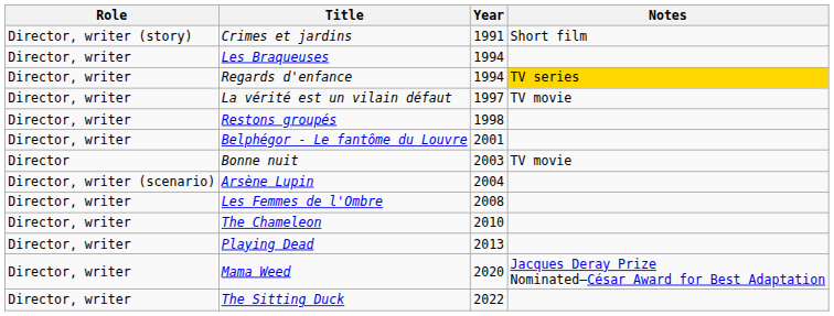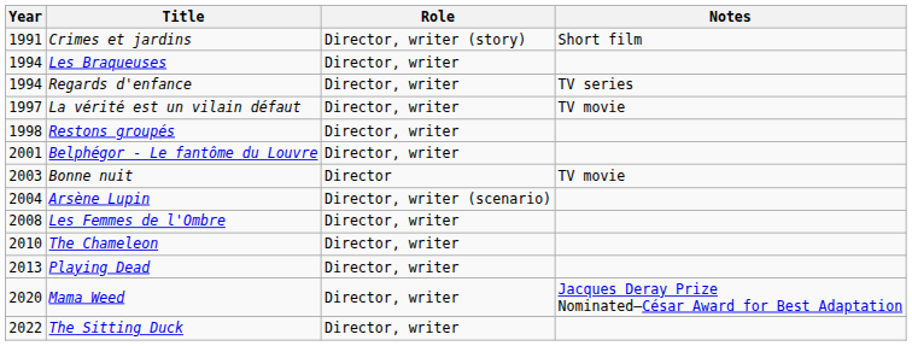 <table class="wikitable sortable">
 <tr>
+<th>Year</th>
+<th>Title</th>
 <th>Role</th>
-<th>Title</th>
-<th>Year</th>
 <th class="unsortable">Notes</th>
 </tr>
 <tr>
+<td>1991</td>
+<td><em>Crimes et jardins</em></td>
 <td>Director, writer (story)</td>
-<td><em>Crimes et jardins</em></td>
-<td>1991</td>
 <td>Short film</td>
 </tr>
 <tr>
+<td>1994</td>
+<td><em><a href='#'>Les Braqueuses</a></em></td>
 <td>Director, writer</td>
-<td><em><a href='#'>Les Braqueuses</a></em></td>
-<td>1994</td>
 <td></td>
 </tr>
 <tr>
+<td>1994</td>
+<td><em>Regards d'enfance</em></td>
 <td>Director, writer</td>
-<td><em>Regards d'enfance</em></td>
-<td>1994</td>
-<td style="background: gold;">TV series</td>
+<td>TV series</td>
 </tr>
 <tr>
+<td>1997</td>
+<td><em>La vérité est un vilain défaut</em></td>
 <td>Director, writer</td>
-<td><em>La vérité est un vilain défaut</em></td>
-<td>1997</td>
 <td>TV movie</td>
 </tr>
 <tr>
+<td>1998</td>
+<td><em><a href='#'>Restons groupés</a></em></td>
 <td>Director, writer</td>
-<td><em><a href='#'>Restons groupés</a></em></td>
-<td>1998</td>
 <td></td>
 </tr>
 <tr>
+<td>2001</td>
+<td><em><a href='#'>Belphégor - Le fantôme du Louvre</a></em></td>
 <td>Director, writer</td>
-<td><em><a href='#'>Belphégor - Le fantôme du Louvre</a></em></td>
-<td>2001</td>
 <td></td>
 </tr>
 <tr>
+<td>2003</td>
+<td><em>Bonne nuit</em></td>
 <td>Director</td>
-<td><em>Bonne nuit</em></td>
-<td>2003</td>
 <td>TV movie</td>
 </tr>
 <tr>
+<td>2004</td>
+<td><em><a href='#'>Arsène Lupin</a></em></td>
 <td>Director, writer (scenario)</td>
-<td><em><a href='#'>Arsène Lupin</a></em></td>
-<td>2004</td>
 <td></td>
 </tr>
 <tr>
+<td>2008</td>
+<td><em><a href='#'>Les Femmes de l'Ombre</a></em></td>
 <td>Director, writer</td>
-<td><em><a href='#'>Les Femmes de l'Ombre</a></em></td>
-<td>2008</td>
 <td></td>
 </tr>
 <tr>
+<td>2010</td>
+<td><em><a href='#'>The Chameleon</a></em></td>
 <td>Director, writer</td>
-<td><em><a href='#'>The Chameleon</a></em></td>
-<td>2010</td>
 <td></td>
 </tr>
 <tr>
+<td>2013</td>
+<td><em><a href='#'>Playing Dead</a></em></td>
 <td>Director, writer</td>
-<td><em><a href='#'>Playing Dead</a></em></td>
-<td>2013</td>
 <td></td>
 </tr>
 <tr>
+<td>2020</td>
+<td><em><a href='#'>Mama Weed</a></em></td>
 <td>Director, writer</td>
-<td><em><a href='#'>Mama Weed</a></em></td>
-<td>2020</td>
 <td><a href='#'>Jacques Deray Prize</a><br>Nominated–<a href='#'>César Award for Best Adaptation</a></td>
 </tr>
 <tr>
+<td>2022</td>
+<td><em><a href='#'>The Sitting Duck</a></em></td>
 <td>Director, writer</td>
-<td><em><a href='#'>The Sitting Duck</a></em></td>
-<td>2022</td>
 <td></td>
 </tr>
 </table>
